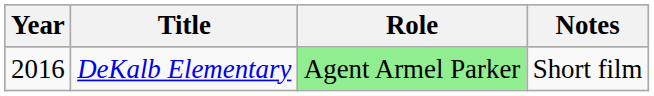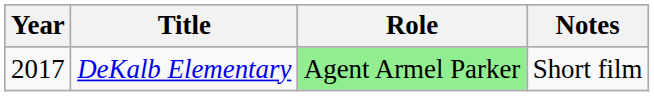 <table class="wikitable" style="text-align:center;">
 <tr>
 <th>Year</th>
 <th>Title</th>
 <th>Role</th>
 <th>Notes</th>
 </tr>
 <tr>
-<td>2016</td>
+<td>2017</td>
 <td><em><a href='#'>DeKalb Elementary</a></em></td>
 <td style="background: lightgreen;">Agent Armel Parker</td>
 <td>Short film</td>
 </tr>
 </table>
